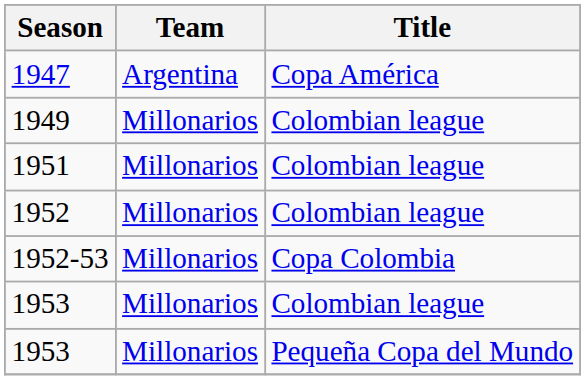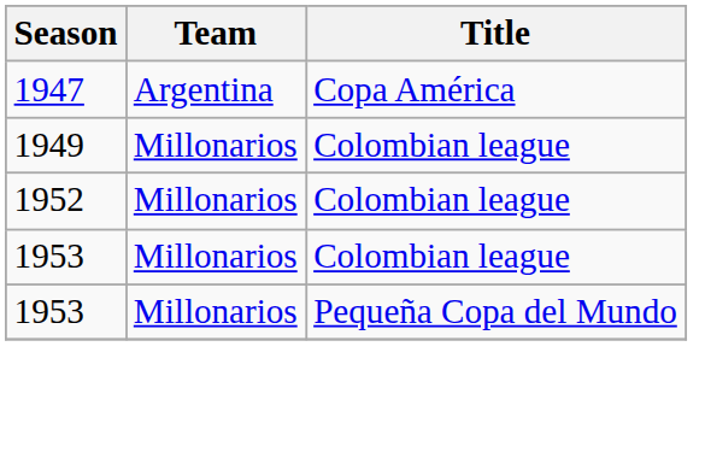 <table class="wikitable">
 <tr>
 <th>Season</th>
 <th>Team</th>
 <th>Title</th>
 </tr>
 <tr>
 <td><a href='#'>1947</a></td>
 <td><a href='#'>Argentina</a></td>
 <td><a href='#'>Copa América</a></td>
 </tr>
 <tr>
 <td>1949</td>
 <td><a href='#'>Millonarios</a></td>
 <td><a href='#'>Colombian league</a></td>
 </tr>
 <tr>
-<td>1951</td>
-<td><a href='#'>Millonarios</a></td>
-<td><a href='#'>Colombian league</a></td>
-</tr>
-<tr>
 <td>1952</td>
 <td><a href='#'>Millonarios</a></td>
 <td><a href='#'>Colombian league</a></td>
-</tr>
-<tr>
-<td>1952-53</td>
-<td><a href='#'>Millonarios</a></td>
-<td><a href='#'>Copa Colombia</a></td>
 </tr>
 <tr>
 <td>1953</td>
 <td><a href='#'>Millonarios</a></td>
 <td><a href='#'>Colombian league</a></td>
 </tr>
 <tr>
 <td>1953</td>
 <td><a href='#'>Millonarios</a></td>
 <td><a href='#'>Pequeña Copa del Mundo</a></td>
 </tr>
 <tr>
 </tr>
 </table>
